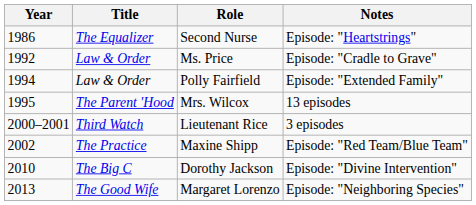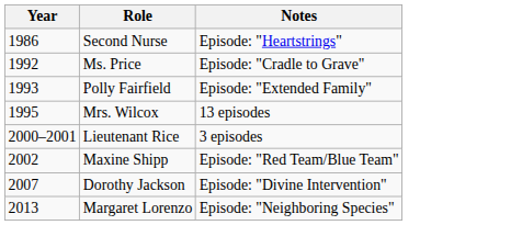 <table class="wikitable sortable">
 <tr>
 <th>Year</th>
-<th>Title</th>
 <th>Role</th>
 <th class="unsortable">Notes</th>
 </tr>
 <tr>
 <td>1986</td>
-<td><em><a href='#'>The Equalizer</a></em></td>
 <td>Second Nurse</td>
 <td>Episode: "<a href='#'>Heartstrings</a>"</td>
 </tr>
 <tr>
 <td>1992</td>
-<td><em><a href='#'>Law & Order</a></em></td>
 <td>Ms. Price</td>
 <td>Episode: "Cradle to Grave"</td>
 </tr>
 <tr>
-<td>1994</td>
-<td><em>Law & Order</em></td>
+<td>1993</td>
 <td>Polly Fairfield</td>
 <td>Episode: "Extended Family"</td>
 </tr>
 <tr>
 <td>1995</td>
-<td><em><a href='#'>The Parent 'Hood</a></em></td>
 <td>Mrs. Wilcox</td>
 <td>13 episodes </td>
 </tr>
 <tr>
 <td>2000–2001</td>
-<td><em><a href='#'>Third Watch</a></em></td>
 <td>Lieutenant Rice</td>
 <td>3 episodes</td>
 </tr>
 <tr>
 <td>2002</td>
-<td><em><a href='#'>The Practice</a></em></td>
 <td>Maxine Shipp</td>
 <td>Episode:  "Red Team/Blue Team" </td>
 </tr>
 <tr>
-<td>2010</td>
-<td><em><a href='#'>The Big C</a></em></td>
+<td>2007</td>
 <td>Dorothy Jackson</td>
 <td>Episode: "Divine Intervention"</td>
 </tr>
 <tr>
 <td>2013</td>
-<td><em><a href='#'>The Good Wife</a></em></td>
 <td>Margaret Lorenzo</td>
 <td>Episode: "Neighboring Species"</td>
 </tr>
 </table>
